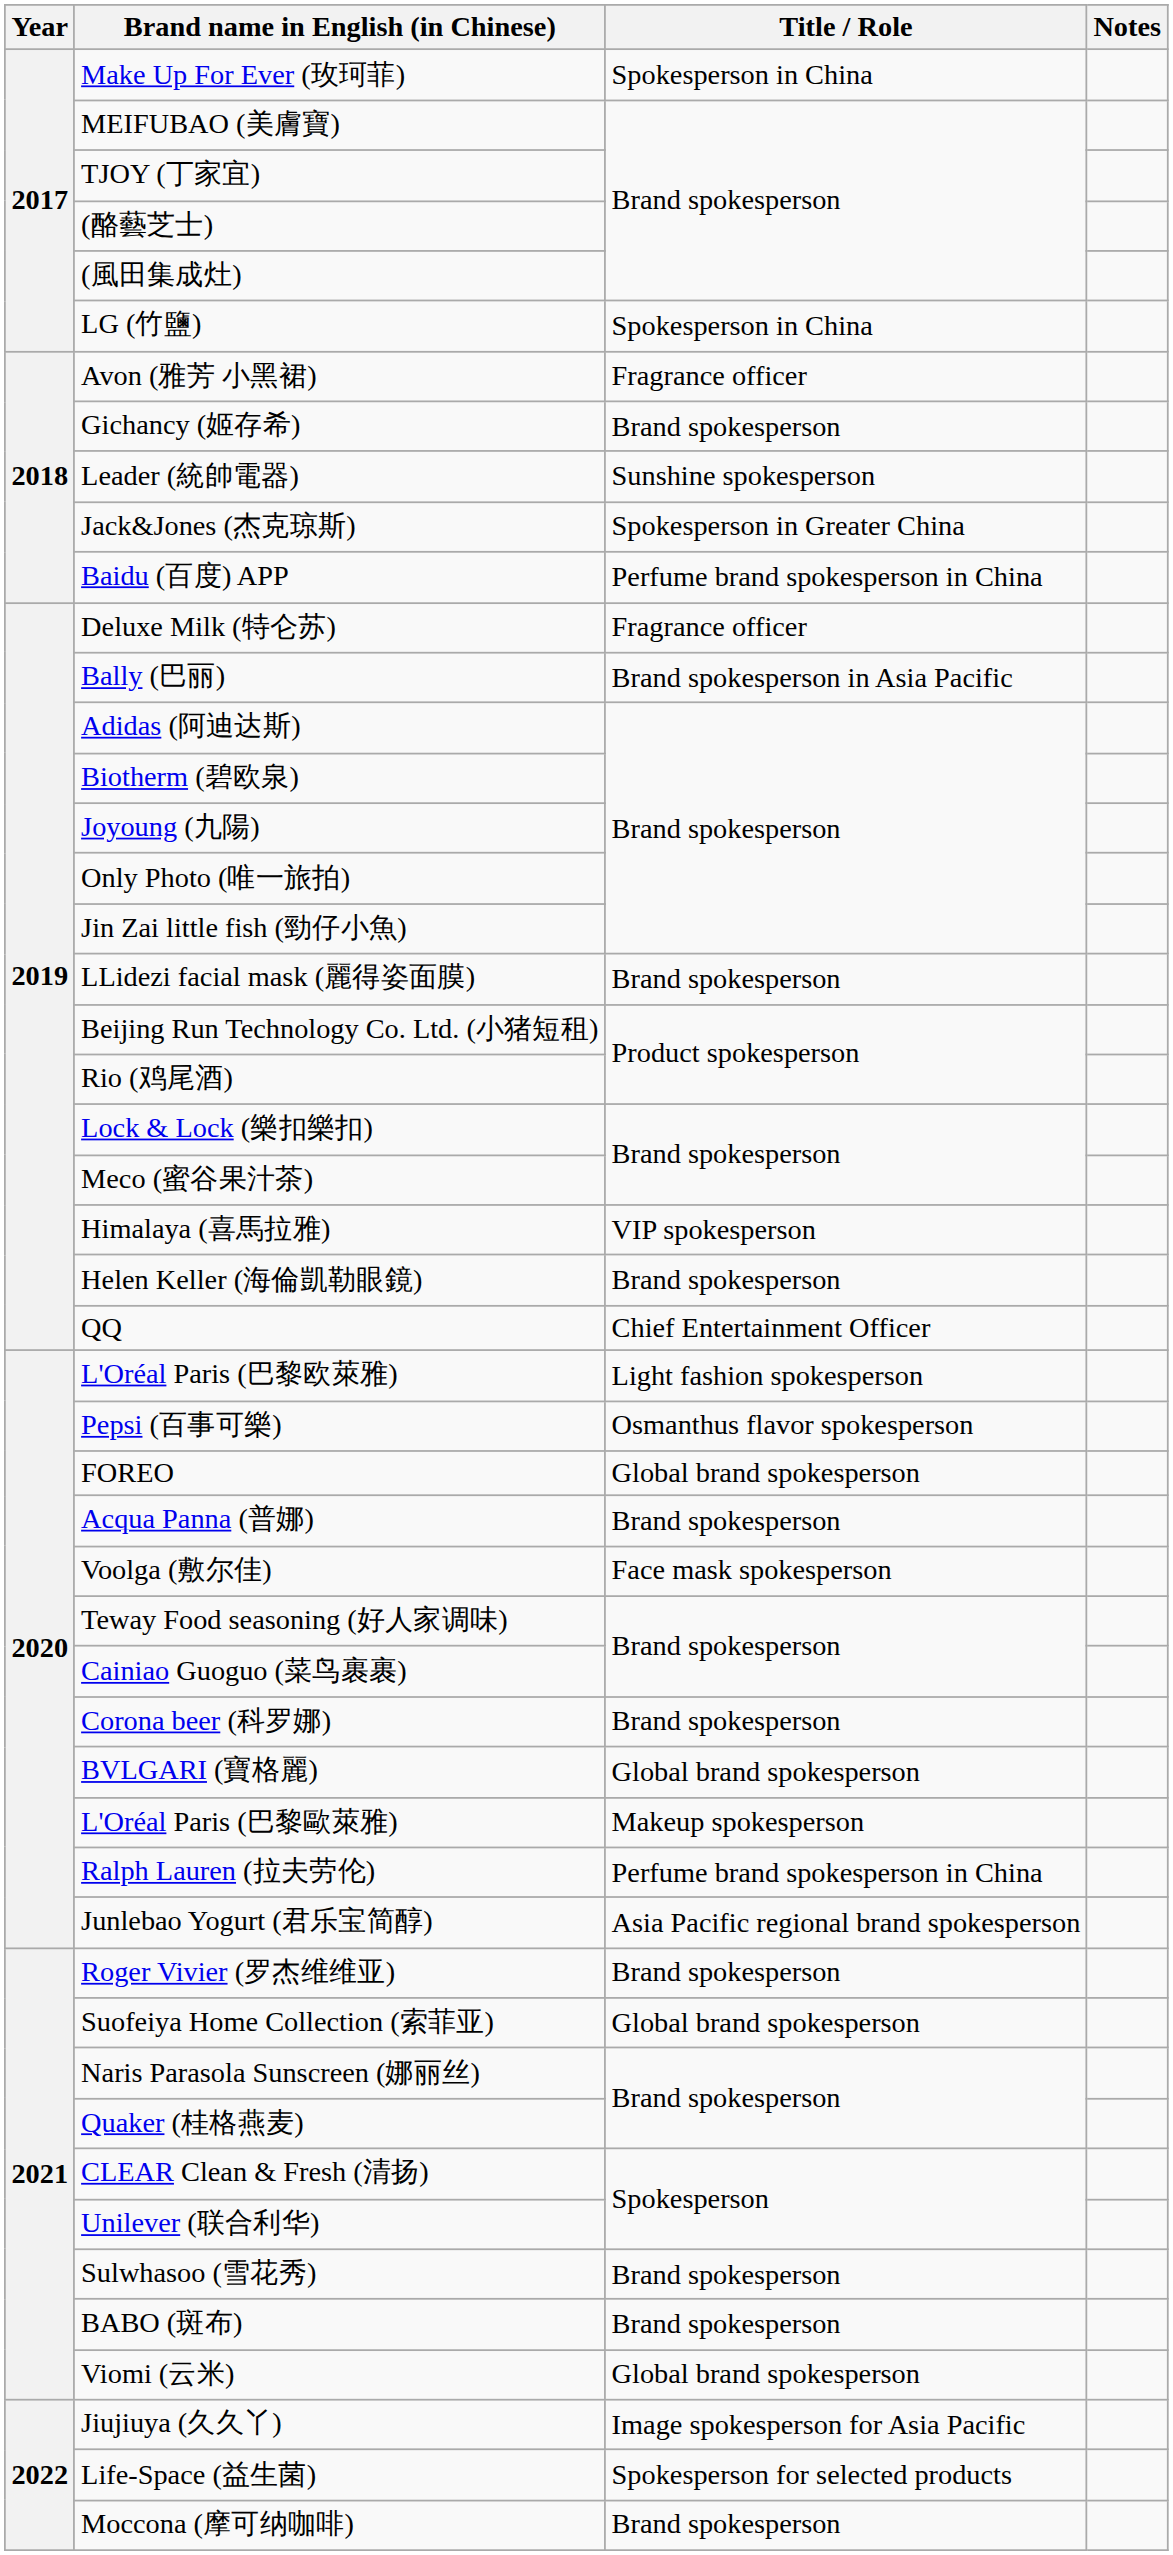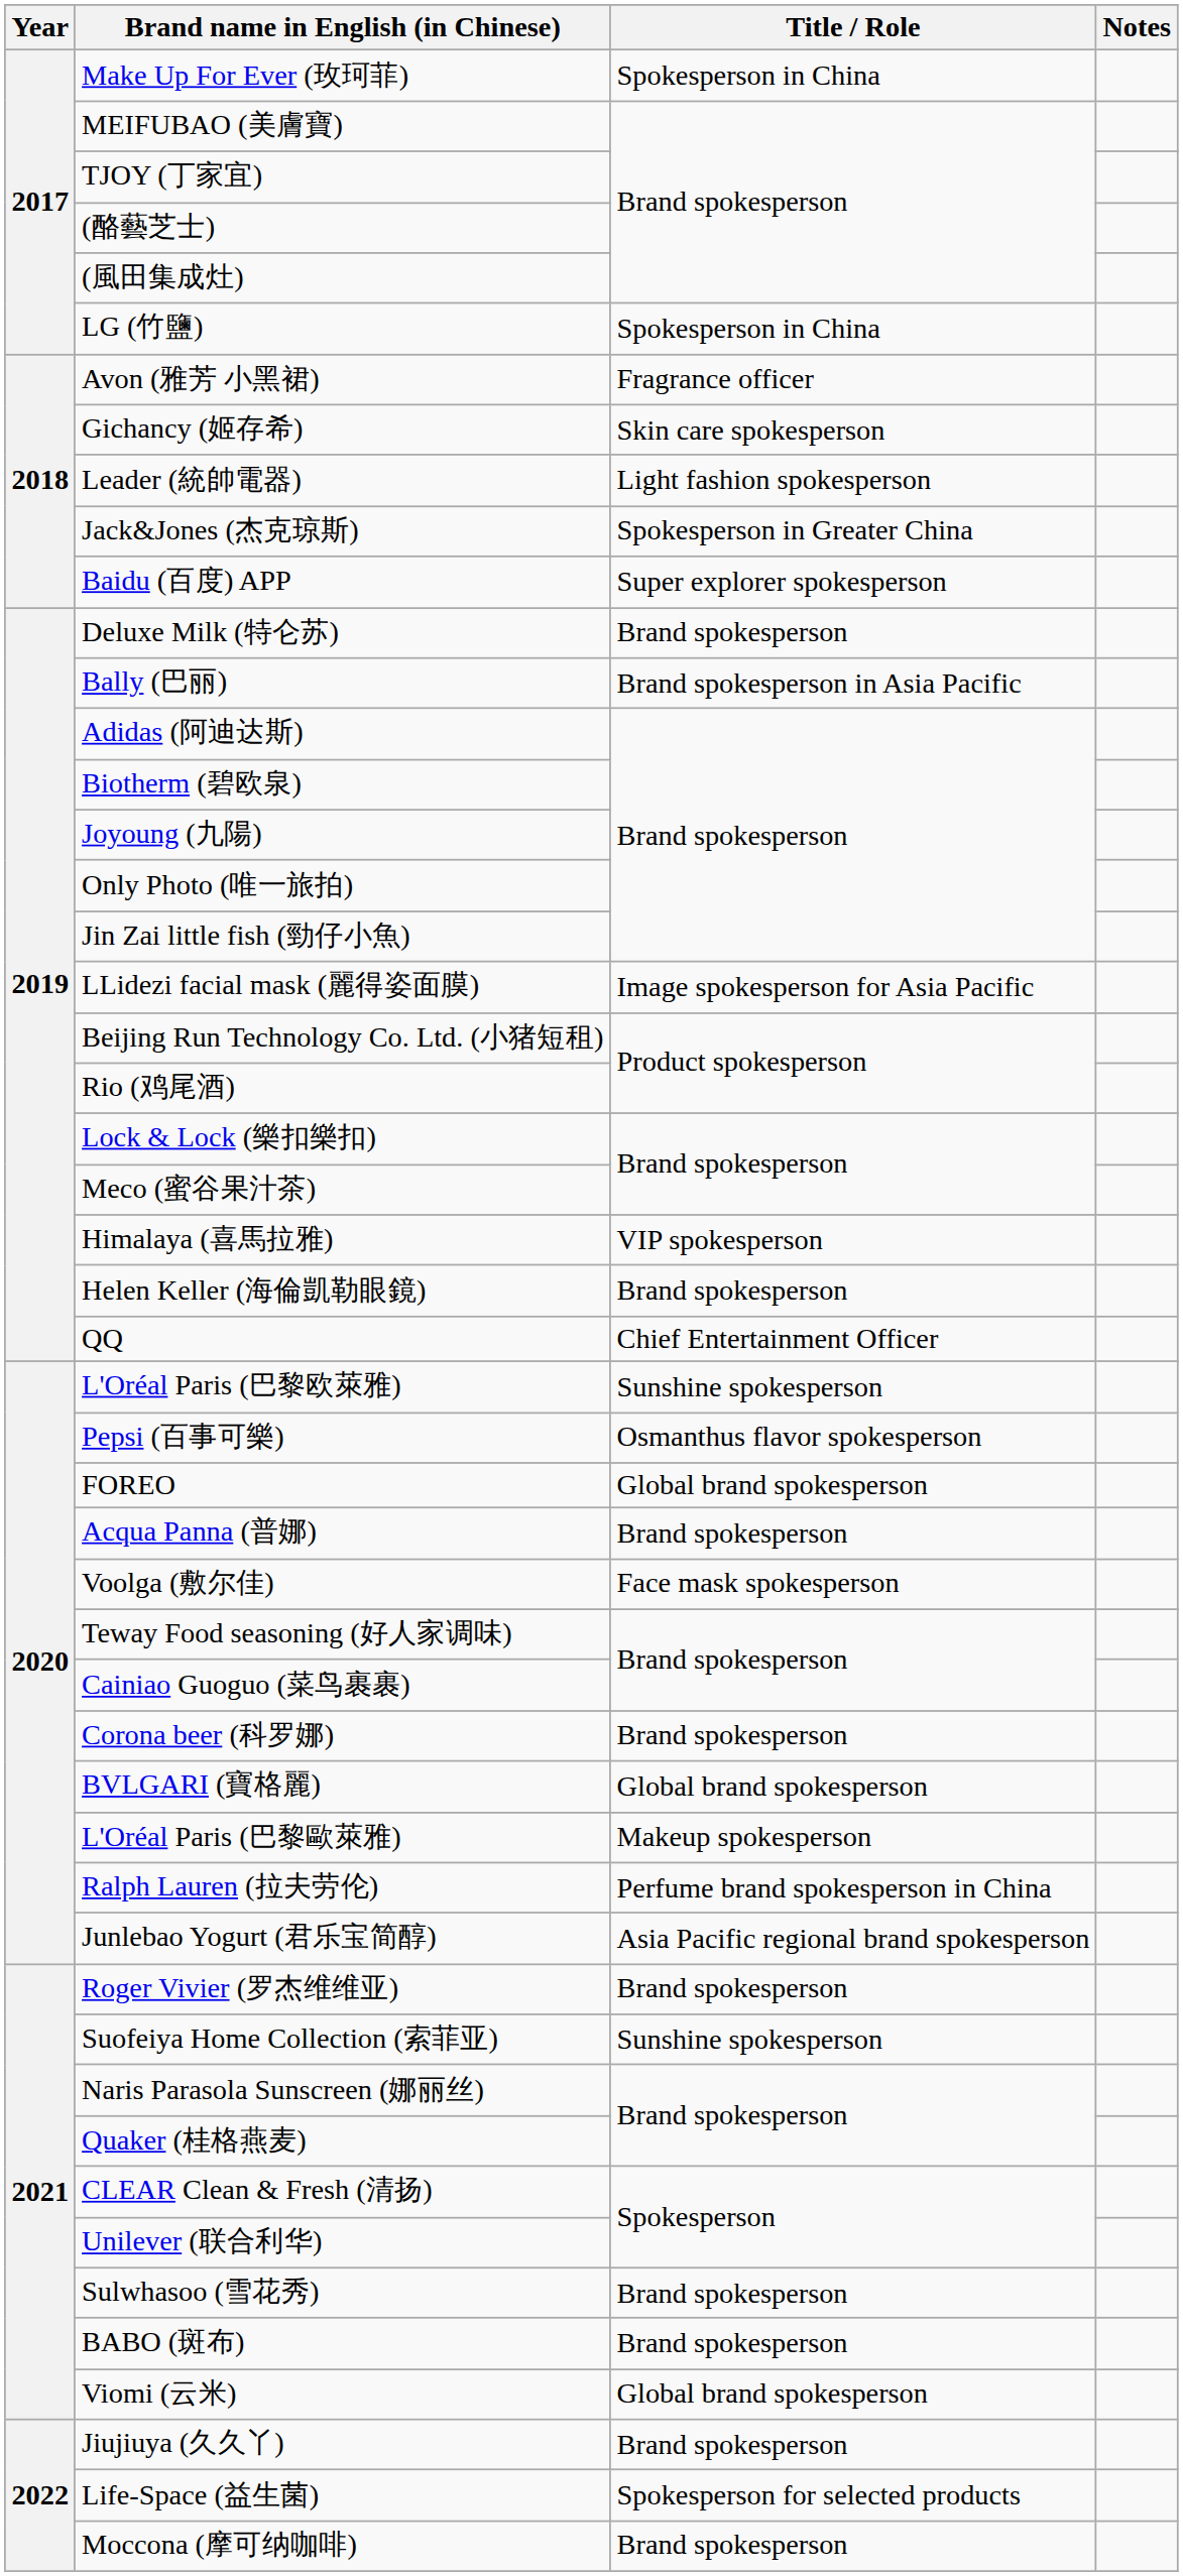 <table class="wikitable">
 <tr>
 <th>Year</th>
 <th>Brand name in English (in Chinese)</th>
 <th>Title / Role</th>
 <th>Notes</th>
 </tr>
 <tr>
 <th rowspan=6>2017</th>
 <td><a href='#'>Make Up For Ever</a> (玫珂菲)</td>
 <td>Spokesperson in China</td>
 <td></td>
 </tr>
 <tr>
 <td>MEIFUBAO (美膚寶)</td>
 <td rowspan=4>Brand spokesperson</td>
 <td></td>
 </tr>
 <tr>
 <td>TJOY (丁家宜)</td>
 <td></td>
 </tr>
 <tr>
 <td>(酪藝芝士)</td>
 <td></td>
 </tr>
 <tr>
 <td>(風田集成灶)</td>
 <td></td>
 </tr>
 <tr>
 <td>LG (竹鹽)</td>
 <td>Spokesperson in China</td>
 <td></td>
 </tr>
 <tr>
 <th rowspan=5>2018</th>
 <td>Avon (雅芳 小黑裙)</td>
 <td>Fragrance officer</td>
 <td></td>
 </tr>
 <tr>
 <td>Gichancy (姬存希)</td>
-<td>Brand spokesperson</td>
+<td>Skin care spokesperson</td>
 <td></td>
 </tr>
 <tr>
 <td>Leader (統帥電器)</td>
-<td>Sunshine spokesperson</td>
+<td>Light fashion spokesperson</td>
 <td></td>
 </tr>
 <tr>
 <td>Jack&Jones (杰克琼斯)</td>
 <td>Spokesperson in Greater China</td>
 <td></td>
 </tr>
 <tr>
 <td><a href='#'>Baidu</a> (百度) APP</td>
-<td>Perfume brand spokesperson in China</td>
+<td>Super explorer spokesperson</td>
 <td></td>
 </tr>
 <tr>
 <th rowspan=15>2019</th>
 <td>Deluxe Milk (特仑苏)</td>
-<td>Fragrance officer</td>
+<td>Brand spokesperson</td>
 <td></td>
 </tr>
 <tr>
 <td><a href='#'>Bally</a> (巴丽)</td>
 <td>Brand spokesperson in Asia Pacific</td>
 <td></td>
 </tr>
 <tr>
 <td><a href='#'>Adidas</a> (阿迪达斯)</td>
 <td rowspan=5>Brand spokesperson</td>
 <td></td>
 </tr>
 <tr>
 <td><a href='#'>Biotherm</a> (碧欧泉)</td>
 <td></td>
 </tr>
 <tr>
 <td><a href='#'>Joyoung</a> (九陽)</td>
 <td></td>
 </tr>
 <tr>
 <td>Only Photo (唯一旅拍)</td>
 <td></td>
 </tr>
 <tr>
 <td>Jin Zai little fish (勁仔小魚)</td>
 <td></td>
 </tr>
 <tr>
 <td>LLidezi facial mask (麗得姿面膜)</td>
-<td>Brand spokesperson</td>
+<td>Image spokesperson for Asia Pacific</td>
 <td></td>
 </tr>
 <tr>
 <td>Beijing Run Technology Co. Ltd. (小猪短租)</td>
 <td rowspan=2>Product spokesperson</td>
 <td></td>
 </tr>
 <tr>
 <td>Rio (鸡尾酒)</td>
 <td></td>
 </tr>
 <tr>
 <td><a href='#'>Lock & Lock</a> (樂扣樂扣)</td>
 <td rowspan=2>Brand spokesperson</td>
 <td></td>
 </tr>
 <tr>
 <td>Meco (蜜谷果汁茶)</td>
 <td></td>
 </tr>
 <tr>
 <td>Himalaya (喜馬拉雅)</td>
 <td>VIP spokesperson</td>
 <td></td>
 </tr>
 <tr>
 <td>Helen Keller (海倫凱勒眼鏡)</td>
 <td>Brand spokesperson</td>
 <td></td>
 </tr>
 <tr>
 <td>QQ</td>
 <td>Chief Entertainment Officer</td>
 <td></td>
 </tr>
 <tr>
 <th rowspan=12>2020</th>
 <td><a href='#'>L'Oréal</a> Paris (巴黎欧萊雅)</td>
-<td>Light fashion spokesperson</td>
+<td>Sunshine spokesperson</td>
 <td></td>
 </tr>
 <tr>
 <td><a href='#'>Pepsi</a> (百事可樂)</td>
 <td>Osmanthus flavor spokesperson</td>
 <td></td>
 </tr>
 <tr>
 <td>FOREO</td>
 <td>Global brand spokesperson</td>
 <td></td>
 </tr>
 <tr>
 <td><a href='#'>Acqua Panna</a> (普娜)</td>
 <td>Brand spokesperson</td>
 <td></td>
 </tr>
 <tr>
 <td>Voolga (敷尔佳)</td>
 <td>Face mask spokesperson</td>
 <td></td>
 </tr>
 <tr>
 <td>Teway Food seasoning (好人家调味)</td>
 <td rowspan= 2>Brand spokesperson</td>
 <td></td>
 </tr>
 <tr>
 <td><a href='#'>Cainiao</a> Guoguo (菜鸟裹裹)</td>
 <td></td>
 </tr>
 <tr>
 <td><a href='#'>Corona beer</a> (科罗娜)</td>
 <td>Brand spokesperson</td>
 <td></td>
 </tr>
 <tr>
 <td><a href='#'>BVLGARI</a> (寶格麗)</td>
 <td>Global brand spokesperson</td>
 <td></td>
 </tr>
 <tr>
 <td><a href='#'>L'Oréal</a> Paris (巴黎歐萊雅)</td>
 <td>Makeup spokesperson</td>
 <td></td>
 </tr>
 <tr>
 <td><a href='#'>Ralph Lauren</a> (拉夫劳伦)</td>
 <td>Perfume brand spokesperson in China</td>
 <td></td>
 </tr>
 <tr>
 <td>Junlebao Yogurt (君乐宝简醇)</td>
 <td>Asia Pacific regional brand spokesperson</td>
 <td></td>
 </tr>
 <tr>
 <th rowspan=9>2021</th>
 <td><a href='#'>Roger Vivier</a> (罗杰维维亚)</td>
 <td>Brand spokesperson</td>
 <td></td>
 </tr>
 <tr>
 <td>Suofeiya Home Collection (索菲亚)</td>
-<td>Global brand spokesperson</td>
+<td>Sunshine spokesperson</td>
 <td></td>
 </tr>
 <tr>
 <td>Naris Parasola Sunscreen (娜丽丝)</td>
 <td rowspan=2>Brand spokesperson</td>
 <td></td>
 </tr>
 <tr>
 <td><a href='#'>Quaker</a> (桂格燕麦)</td>
 <td></td>
 </tr>
 <tr>
 <td><a href='#'>CLEAR</a> Clean & Fresh (清扬)</td>
 <td rowspan=2>Spokesperson</td>
 <td></td>
 </tr>
 <tr>
 <td><a href='#'>Unilever</a> (联合利华)</td>
 <td></td>
 </tr>
 <tr>
 <td>Sulwhasoo (雪花秀)</td>
 <td>Brand spokesperson</td>
 <td></td>
 </tr>
 <tr>
 <td>BABO (斑布)</td>
 <td>Brand spokesperson</td>
 <td></td>
 </tr>
 <tr>
 <td>Viomi (云米)</td>
 <td>Global brand spokesperson</td>
 <td></td>
 </tr>
 <tr>
 <th rowspan=3>2022</th>
 <td>Jiujiuya (久久丫)</td>
-<td>Image spokesperson for Asia Pacific</td>
+<td>Brand spokesperson</td>
 <td></td>
 </tr>
 <tr>
 <td>Life-Space (益生菌)</td>
 <td>Spokesperson for selected products</td>
 <td></td>
 </tr>
 <tr>
 <td>Moccona (摩可纳咖啡)</td>
 <td>Brand spokesperson</td>
 <td></td>
 </tr>
 </table>
